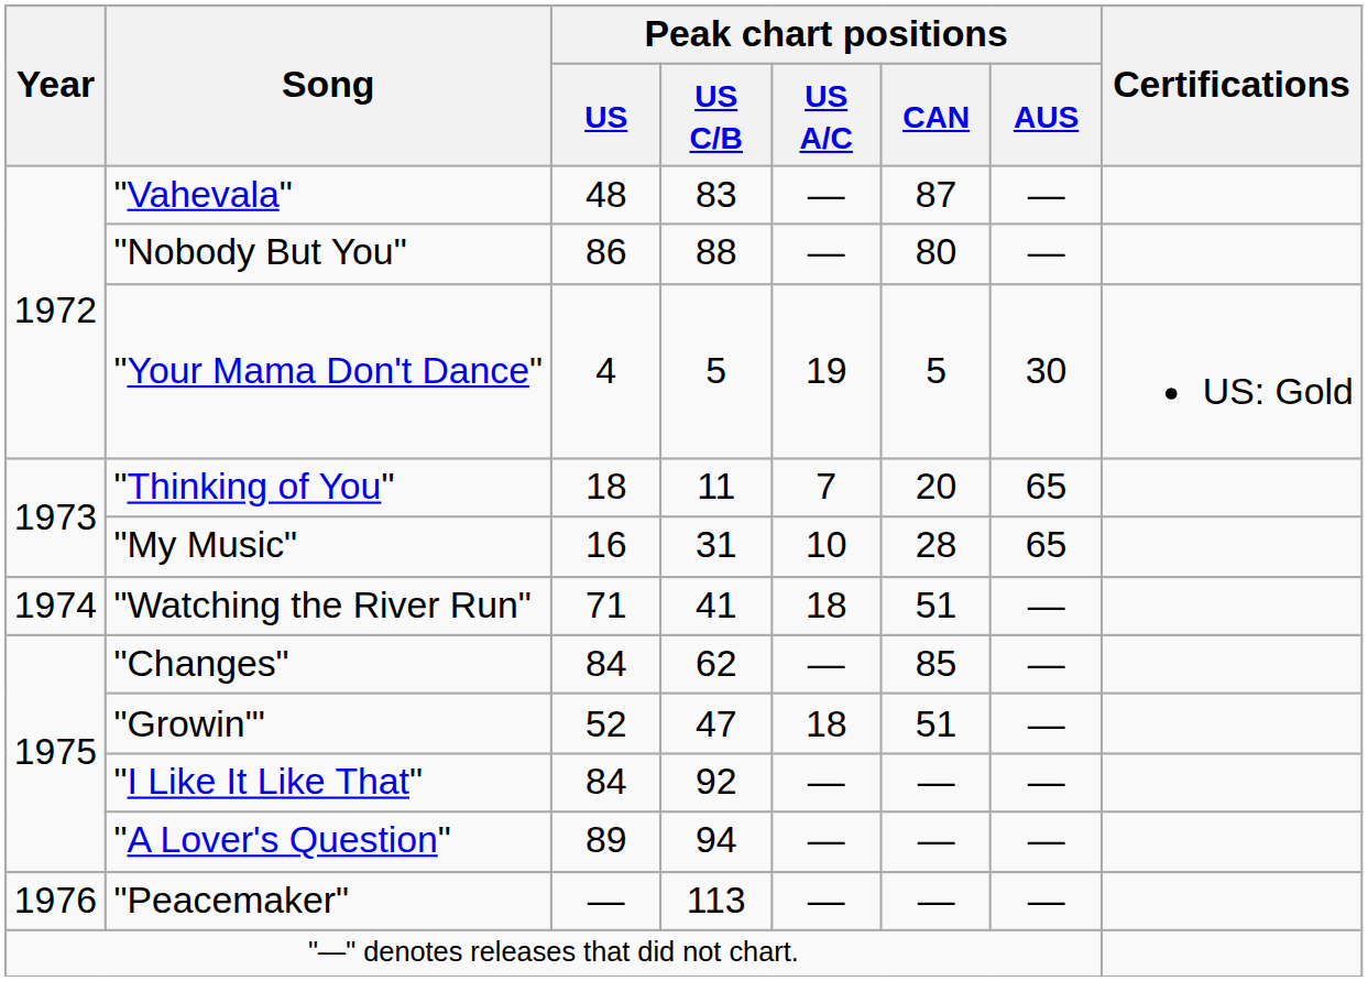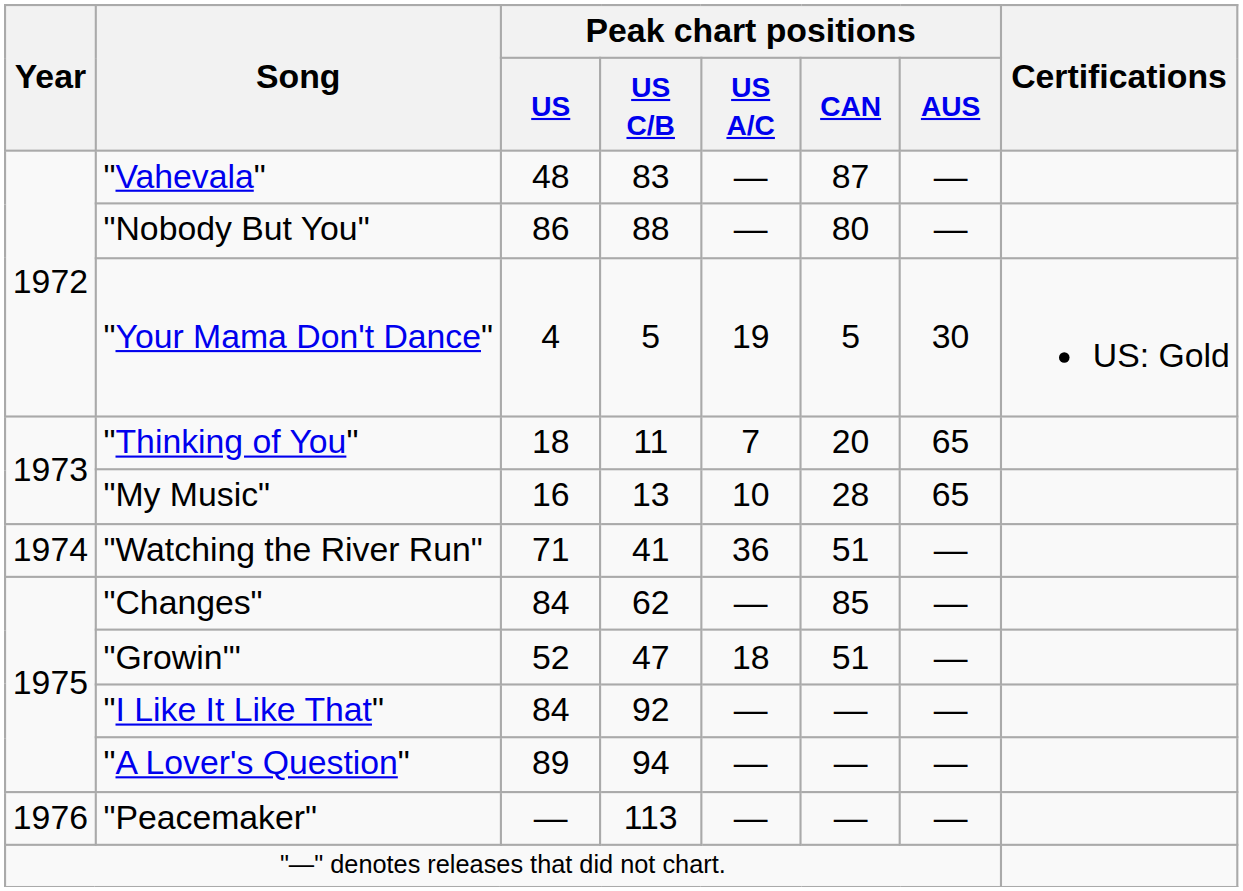 <table class="wikitable">
 <tr>
 <th scope="col" rowspan="2">Year</th>
 <th scope="col" rowspan="2">Song</th>
 <th scope="col" colspan="5">Peak chart positions</th>
 <th scope="col" rowspan="2">Certifications</th>
 </tr>
 <tr>
 <th style="width:40px;"><small><a href='#'>US</a></small><br></th>
 <th style="width:40px;"><small><a href='#'>US C/B</a></small><br></th>
 <th style="width:40px;"><small><a href='#'>US A/C</a></small><br></th>
 <th style="width:40px;"><small><a href='#'>CAN</a></small><br></th>
 <th style="width:40px;"><small><a href='#'>AUS</a></small><br></th>
 </tr>
 <tr>
 <td rowspan="3">1972</td>
 <td>"<a href='#'>Vahevala</a>"</td>
 <td style="text-align:center;">48</td>
 <td style="text-align:center;">83</td>
 <td style="text-align:center;">—</td>
 <td style="text-align:center;">87</td>
 <td style="text-align:center;">—</td>
 <td></td>
 </tr>
 <tr>
 <td>"Nobody But You"</td>
 <td style="text-align:center;">86</td>
 <td style="text-align:center;">88</td>
 <td style="text-align:center;">—</td>
 <td style="text-align:center;">80</td>
 <td style="text-align:center;">—</td>
 <td></td>
 </tr>
 <tr>
 <td>"<a href='#'>Your Mama Don't Dance</a>"</td>
 <td style="text-align:center;">4</td>
 <td style="text-align:center;">5</td>
 <td style="text-align:center;">19</td>
 <td style="text-align:center;">5</td>
 <td style="text-align:center;">30</td>
 <td><br><ul><li>US: Gold</li></ul></td>
 </tr>
 <tr>
 <td rowspan="2">1973</td>
 <td>"<a href='#'>Thinking of You</a>"</td>
 <td style="text-align:center;">18</td>
 <td style="text-align:center;">11</td>
 <td style="text-align:center;">7</td>
 <td style="text-align:center;">20</td>
 <td style="text-align:center;">65</td>
 <td></td>
 </tr>
 <tr>
 <td>"My Music"</td>
 <td style="text-align:center;">16</td>
-<td style="text-align:center;">31</td>
+<td style="text-align:center;">13</td>
 <td style="text-align:center;">10</td>
 <td style="text-align:center;">28</td>
 <td style="text-align:center;">65</td>
 <td></td>
 </tr>
 <tr>
 <td>1974</td>
 <td>"Watching the River Run"</td>
 <td style="text-align:center;">71</td>
 <td style="text-align:center;">41</td>
-<td style="text-align:center;">18</td>
+<td style="text-align:center;">36</td>
 <td style="text-align:center;">51</td>
 <td style="text-align:center;">—</td>
 <td></td>
 </tr>
 <tr>
 <td rowspan="4">1975</td>
 <td>"Changes"</td>
 <td style="text-align:center;">84</td>
 <td style="text-align:center;">62</td>
 <td style="text-align:center;">—</td>
 <td style="text-align:center;">85</td>
 <td style="text-align:center;">—</td>
 <td></td>
 </tr>
 <tr>
 <td>"Growin'"</td>
 <td style="text-align:center;">52</td>
 <td style="text-align:center;">47</td>
 <td style="text-align:center;">18</td>
 <td style="text-align:center;">51</td>
 <td style="text-align:center;">—</td>
 <td></td>
 </tr>
 <tr>
 <td>"<a href='#'>I Like It Like That</a>"</td>
 <td style="text-align:center;">84</td>
 <td style="text-align:center;">92</td>
 <td style="text-align:center;">—</td>
 <td style="text-align:center;">—</td>
 <td style="text-align:center;">—</td>
 <td></td>
 </tr>
 <tr>
 <td>"<a href='#'>A Lover's Question</a>"</td>
 <td style="text-align:center;">89</td>
 <td style="text-align:center;">94</td>
 <td style="text-align:center;">—</td>
 <td style="text-align:center;">—</td>
 <td style="text-align:center;">—</td>
 <td></td>
 </tr>
 <tr>
 <td>1976</td>
 <td>"Peacemaker"</td>
 <td style="text-align:center;">—</td>
 <td style="text-align:center;">113</td>
 <td style="text-align:center;">—</td>
 <td style="text-align:center;">—</td>
 <td style="text-align:center;">—</td>
 <td></td>
 </tr>
 <tr>
 <td colspan="7" style="text-align:center; font-size:9pt;">"—" denotes releases that did not chart.</td>
 </tr>
 </table>
